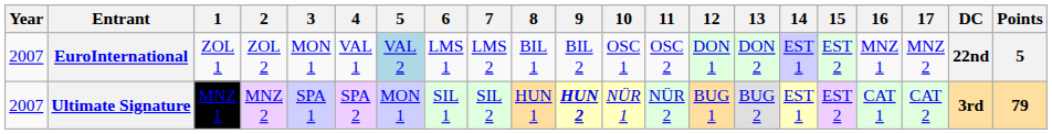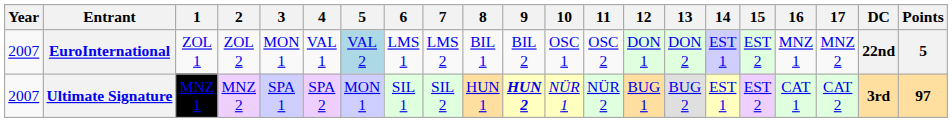 <table class="wikitable" style="text-align:center; font-size:85%">
 <tr>
 <th>Year</th>
 <th>Entrant</th>
 <th>1</th>
 <th>2</th>
 <th>3</th>
 <th>4</th>
 <th>5</th>
 <th>6</th>
 <th>7</th>
 <th>8</th>
 <th>9</th>
 <th>10</th>
 <th>11</th>
 <th>12</th>
 <th>13</th>
 <th>14</th>
 <th>15</th>
 <th>16</th>
 <th>17</th>
 <th>DC</th>
 <th>Points</th>
 </tr>
 <tr>
 <td><a href='#'>2007</a></td>
 <th><a href='#'>EuroInternational</a></th>
 <td><a href='#'>ZOL<br>1</a></td>
 <td><a href='#'>ZOL<br>2</a></td>
 <td><a href='#'>MON<br>1</a></td>
 <td><a href='#'>VAL<br>1</a></td>
 <td style="background: lightblue;"><a href='#'>VAL<br>2</a></td>
 <td><a href='#'>LMS<br>1</a></td>
 <td><a href='#'>LMS<br>2</a></td>
 <td><a href='#'>BIL<br>1</a></td>
 <td><a href='#'>BIL<br>2</a></td>
 <td><a href='#'>OSC<br>1</a></td>
 <td><a href='#'>OSC<br>2</a></td>
 <td style="background:#DFFFDF;"><a href='#'>DON<br>1</a><br></td>
 <td style="background:#DFFFDF;"><a href='#'>DON<br>2</a><br></td>
 <td style="background:#CFCFFF;"><a href='#'>EST<br>1</a><br></td>
 <td style="background:#DFFFDF;"><a href='#'>EST<br>2</a><br></td>
 <td><a href='#'>MNZ<br>1</a></td>
 <td><a href='#'>MNZ<br>2</a></td>
 <th>22nd</th>
 <th>5</th>
 </tr>
 <tr>
 <td><a href='#'>2007</a></td>
 <th nowrap><a href='#'>Ultimate Signature</a></th>
 <td style="background:#000000; color:white"><a href='#'><span>MNZ<br>1</span></a><br></td>
 <td style="background:#EFCFFF;"><a href='#'>MNZ<br>2</a><br></td>
 <td style="background:#CFCFFF;"><a href='#'>SPA<br>1</a><br></td>
 <td style="background:#EFCFFF;"><a href='#'>SPA<br>2</a><br></td>
 <td style="background:#CFCFFF;"><a href='#'>MON<br>1</a><br></td>
 <td style="background:#DFFFDF;"><a href='#'>SIL<br>1</a><br></td>
 <td style="background:#DFFFDF;"><a href='#'>SIL<br>2</a><br></td>
 <td style="background:#FFDF9F;"><a href='#'>HUN<br>1</a><br></td>
 <td style="background:#FFFFBF;"><strong><em><a href='#'>HUN<br>2</a></em></strong><br></td>
 <td style="background:#FFFFBF;"><em><a href='#'>NÜR<br>1</a></em><br></td>
 <td style="background:#DFFFDF;"><a href='#'>NÜR<br>2</a><br></td>
 <td style="background:#FFDF9F;"><a href='#'>BUG<br>1</a><br></td>
 <td style="background:#DFDFDF;"><a href='#'>BUG<br>2</a><br></td>
 <td style="background:#FFFFBF;"><a href='#'>EST<br>1</a><br></td>
 <td style="background:#EFCFFF;"><a href='#'>EST<br>2</a><br></td>
 <td style="background:#DFFFDF;"><a href='#'>CAT<br>1</a><br></td>
 <td style="background:#DFFFDF;"><a href='#'>CAT<br>2</a><br></td>
 <th style="background:#FFDF9F;">3rd</th>
-<th style="background:#FFDF9F;">79</th>
+<th style="background:#FFDF9F;">97</th>
 </tr>
 </table>
